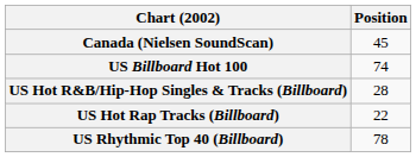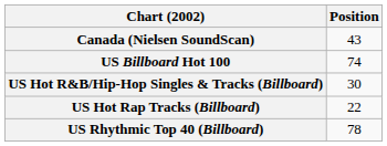 <table class="wikitable sortable plainrowheaders" style="text-align:center">
 <tr>
 <th>Chart (2002)</th>
 <th>Position</th>
 </tr>
 <tr>
 <th scope="row">Canada (Nielsen SoundScan)</th>
-<td>45</td>
+<td>43</td>
 </tr>
 <tr>
 <th scope="row">US <em>Billboard</em> Hot 100</th>
 <td>74</td>
 </tr>
 <tr>
 <th scope="row">US Hot R&B/Hip-Hop Singles & Tracks (<em>Billboard</em>)</th>
-<td>28</td>
+<td>30</td>
 </tr>
 <tr>
 <th scope="row">US Hot Rap Tracks (<em>Billboard</em>)</th>
 <td>22</td>
 </tr>
 <tr>
 <th scope="row">US Rhythmic Top 40 (<em>Billboard</em>)</th>
 <td>78</td>
 </tr>
 </table>
